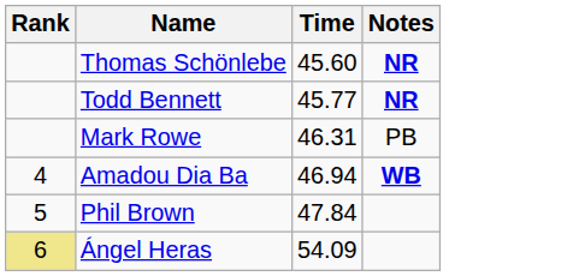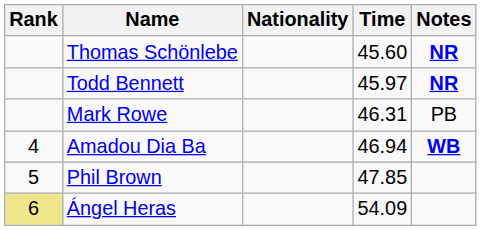 <table class="wikitable sortable" style="text-align:center">
 <tr>
 <th>Rank</th>
 <th>Name</th>
+<th>Nationality</th>
 <th>Time</th>
 <th>Notes</th>
 </tr>
 <tr>
 <td></td>
 <td align="left"><a href='#'>Thomas Schönlebe</a></td>
+<td align=left></td>
 <td>45.60</td>
 <td><strong><a href='#'>NR</a></strong></td>
 </tr>
 <tr>
 <td></td>
 <td align="left"><a href='#'>Todd Bennett</a></td>
-<td>45.77</td>
+<td align=left></td>
+<td>45.97</td>
 <td><strong><a href='#'>NR</a></strong></td>
 </tr>
 <tr>
 <td></td>
 <td align="left"><a href='#'>Mark Rowe</a></td>
+<td align=left></td>
 <td>46.31</td>
 <td>PB</td>
 </tr>
 <tr>
 <td>4</td>
 <td align="left"><a href='#'>Amadou Dia Ba</a></td>
+<td align=left></td>
 <td>46.94</td>
 <td><strong><a href='#'>WB</a></strong></td>
 </tr>
 <tr>
 <td>5</td>
 <td align="left"><a href='#'>Phil Brown</a></td>
-<td>47.84</td>
+<td align=left></td>
+<td>47.85</td>
 <td></td>
 </tr>
 <tr>
 <td style="background: khaki;">6</td>
 <td align="left"><a href='#'>Ángel Heras</a></td>
+<td align=left></td>
 <td>54.09</td>
 <td></td>
 </tr>
 </table>
